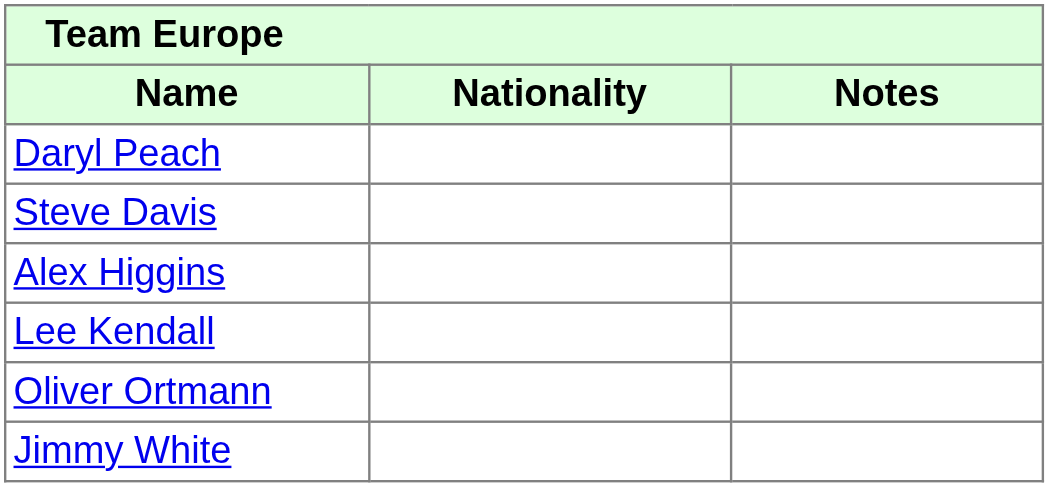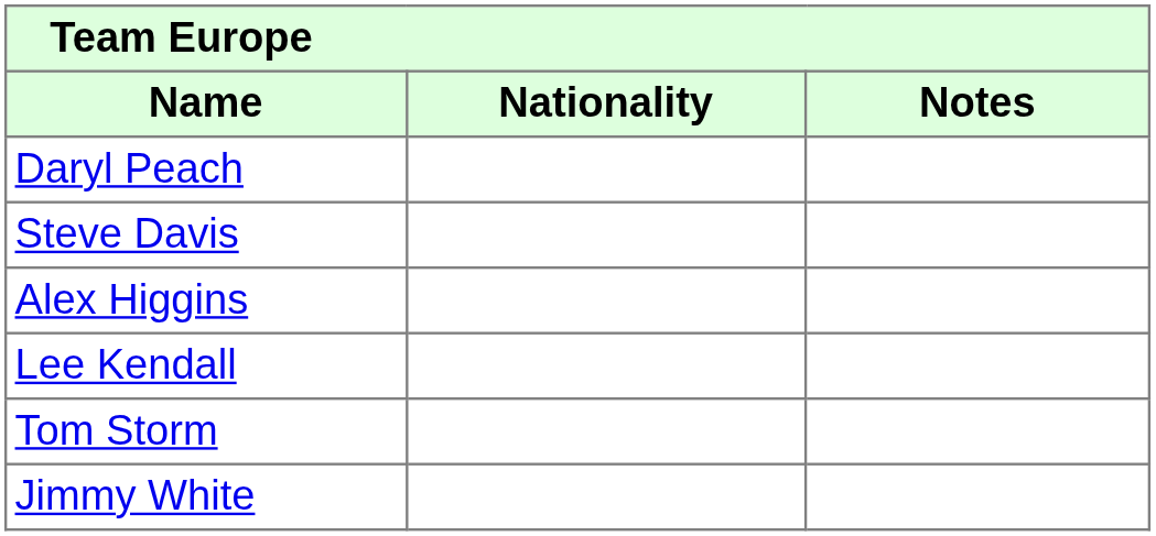 <table border="1" cellpadding="3" width="70%" style="border-collapse: collapse;">
 <tr bgcolor="#ddffdd">
 <td colspan=3>   <strong>Team Europe</strong></td>
 </tr>
 <tr bgcolor="#ddffdd">
 <th width=35%>Name</th>
 <th width=35%>Nationality</th>
 <th width=30%>Notes</th>
 </tr>
 <tr>
 <td><a href='#'>Daryl Peach</a></td>
 <td></td>
 <td></td>
 </tr>
 <tr>
 <td><a href='#'>Steve Davis</a></td>
 <td></td>
 <td></td>
 </tr>
 <tr>
 <td><a href='#'>Alex Higgins</a></td>
 <td></td>
 <td></td>
 </tr>
 <tr>
 <td><a href='#'>Lee Kendall</a></td>
 <td></td>
 <td></td>
 </tr>
 <tr>
-<td><a href='#'>Oliver Ortmann</a></td>
+<td><a href='#'>Tom Storm</a></td>
 <td></td>
 <td></td>
 </tr>
 <tr>
 <td><a href='#'>Jimmy White</a></td>
 <td></td>
 <td></td>
 </tr>
 </table>
